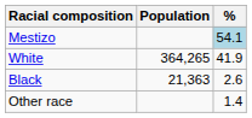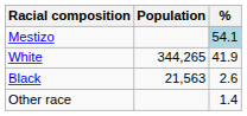 <table class="wikitable" style="font-size: 90%;">
 <tr>
 <th>Racial composition</th>
 <th>Population</th>
 <th>%</th>
 </tr>
 <tr>
 <td><a href='#'>Mestizo</a></td>
 <td></td>
 <td style="background: lightblue; text-align:right;">54.1</td>
 </tr>
 <tr>
 <td><a href='#'>White</a></td>
-<td style="text-align:right;">364,265</td>
+<td style="text-align:right;">344,265</td>
 <td style="text-align:right;">41.9</td>
 </tr>
 <tr>
 <td><a href='#'>Black</a></td>
-<td style="text-align:right;">21,363</td>
+<td style="text-align:right;">21,563</td>
 <td style="text-align:right;">2.6</td>
 </tr>
 <tr>
 <td>Other race</td>
 <td></td>
 <td style="text-align:right;">1.4</td>
 </tr>
 </table>
